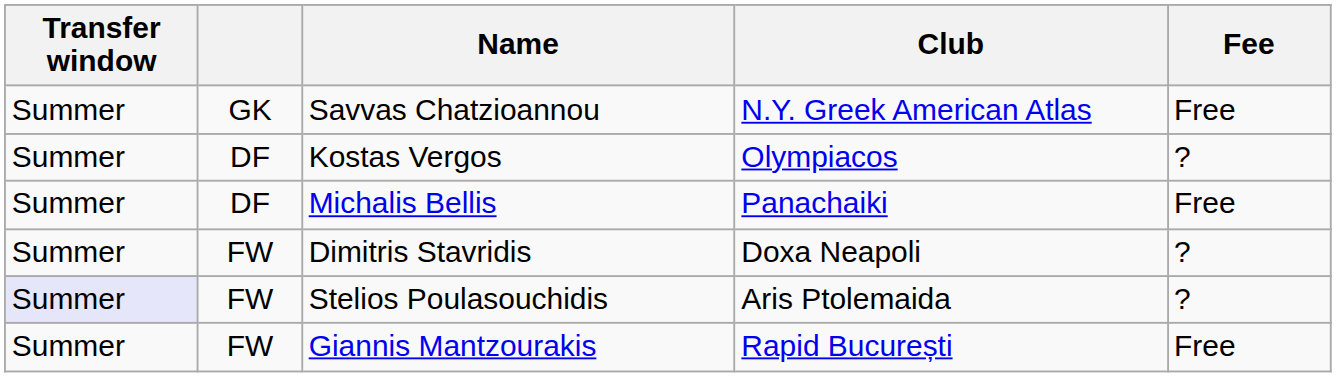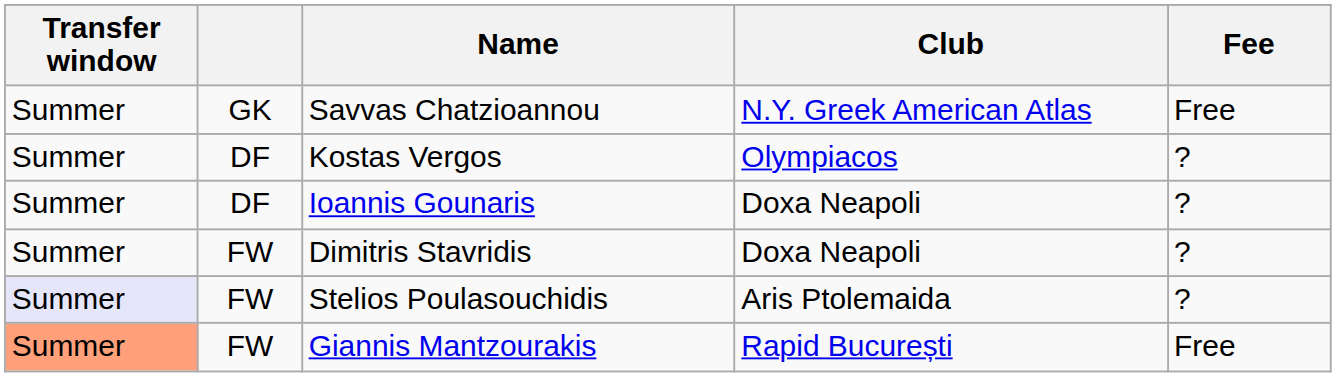 <table class="wikitable plainrowheaders">
 <tr>
 <th scope="col" style="width:6em;">Transfer window</th>
 <th scope="col" style="width:3em;"></th>
 <th scope="col" style="width:14em;">Name</th>
 <th scope="col" style="width:14em;">Club</th>
 <th scope="col" style="width:5em;">Fee</th>
 </tr>
 <tr>
 <td>Summer</td>
 <td align="center">GK</td>
 <td> Savvas Chatzioannou</td>
 <td> <a href='#'>N.Y. Greek American Atlas</a></td>
 <td>Free</td>
 </tr>
 <tr>
 <td>Summer</td>
 <td align="center">DF</td>
 <td> Kostas Vergos</td>
 <td> <a href='#'>Olympiacos</a></td>
 <td>?</td>
 </tr>
 <tr>
 <td>Summer</td>
 <td align="center">DF</td>
-<td> <a href='#'>Michalis Bellis</a></td>
-<td> <a href='#'>Panachaiki</a></td>
-<td>Free</td>
+<td> <a href='#'>Ioannis Gounaris</a></td>
+<td> Doxa Neapoli</td>
+<td>?</td>
 </tr>
 <tr>
 <td>Summer</td>
 <td align="center">FW</td>
 <td> Dimitris Stavridis</td>
 <td> Doxa Neapoli</td>
 <td>?</td>
 </tr>
 <tr>
 <td style="background: lavender;">Summer</td>
 <td align="center">FW</td>
 <td> Stelios Poulasouchidis</td>
 <td> Aris Ptolemaida</td>
 <td>?</td>
 </tr>
 <tr>
-<td>Summer</td>
+<td style="background: lightsalmon;">Summer</td>
 <td align="center">FW</td>
 <td> <a href='#'>Giannis Mantzourakis</a></td>
 <td> <a href='#'>Rapid București</a></td>
 <td>Free</td>
 </tr>
 </table>
